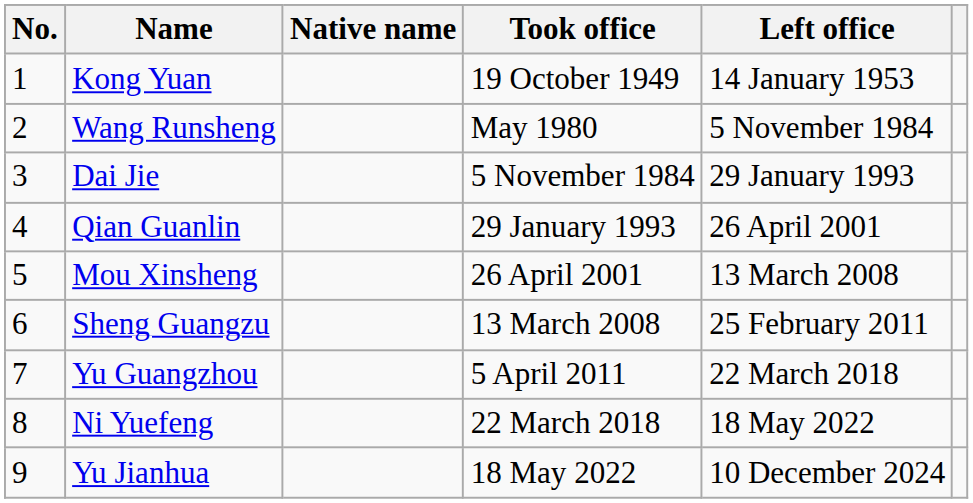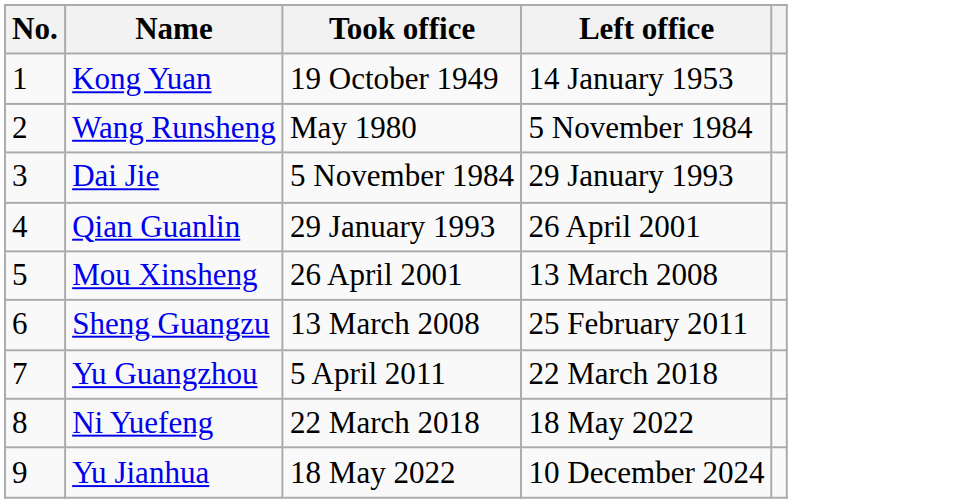 <table class="wikitable">
 <tr>
 <th>No.</th>
 <th>Name</th>
-<th>Native name</th>
 <th>Took office</th>
 <th>Left office</th>
 <th></th>
 </tr>
 <tr>
 <td>1</td>
 <td><a href='#'>Kong Yuan</a></td>
-<td></td>
 <td>19 October 1949</td>
 <td>14 January 1953</td>
 <td></td>
 </tr>
 <tr>
 <td>2</td>
 <td><a href='#'>Wang Runsheng</a></td>
-<td></td>
 <td>May 1980</td>
 <td>5 November 1984</td>
 <td></td>
 </tr>
 <tr>
 <td>3</td>
 <td><a href='#'>Dai Jie</a></td>
-<td></td>
 <td>5 November 1984</td>
 <td>29 January 1993</td>
 <td></td>
 </tr>
 <tr>
 <td>4</td>
 <td><a href='#'>Qian Guanlin</a></td>
-<td></td>
 <td>29 January 1993</td>
 <td>26 April 2001</td>
 <td></td>
 </tr>
 <tr>
 <td>5</td>
 <td><a href='#'>Mou Xinsheng</a></td>
-<td></td>
 <td>26 April 2001</td>
 <td>13 March 2008</td>
 <td></td>
 </tr>
 <tr>
 <td>6</td>
 <td><a href='#'>Sheng Guangzu</a></td>
-<td></td>
 <td>13 March 2008</td>
 <td>25 February 2011</td>
 <td></td>
 </tr>
 <tr>
 <td>7</td>
 <td><a href='#'>Yu Guangzhou</a></td>
-<td></td>
 <td>5 April 2011</td>
 <td>22 March 2018</td>
 <td></td>
 </tr>
 <tr>
 <td>8</td>
 <td><a href='#'>Ni Yuefeng</a></td>
-<td></td>
 <td>22 March 2018</td>
 <td>18 May 2022</td>
 <td></td>
 </tr>
 <tr>
 <td>9</td>
 <td><a href='#'>Yu Jianhua</a></td>
-<td></td>
 <td>18 May 2022</td>
 <td>10 December 2024</td>
 <td></td>
 </tr>
 </table>
